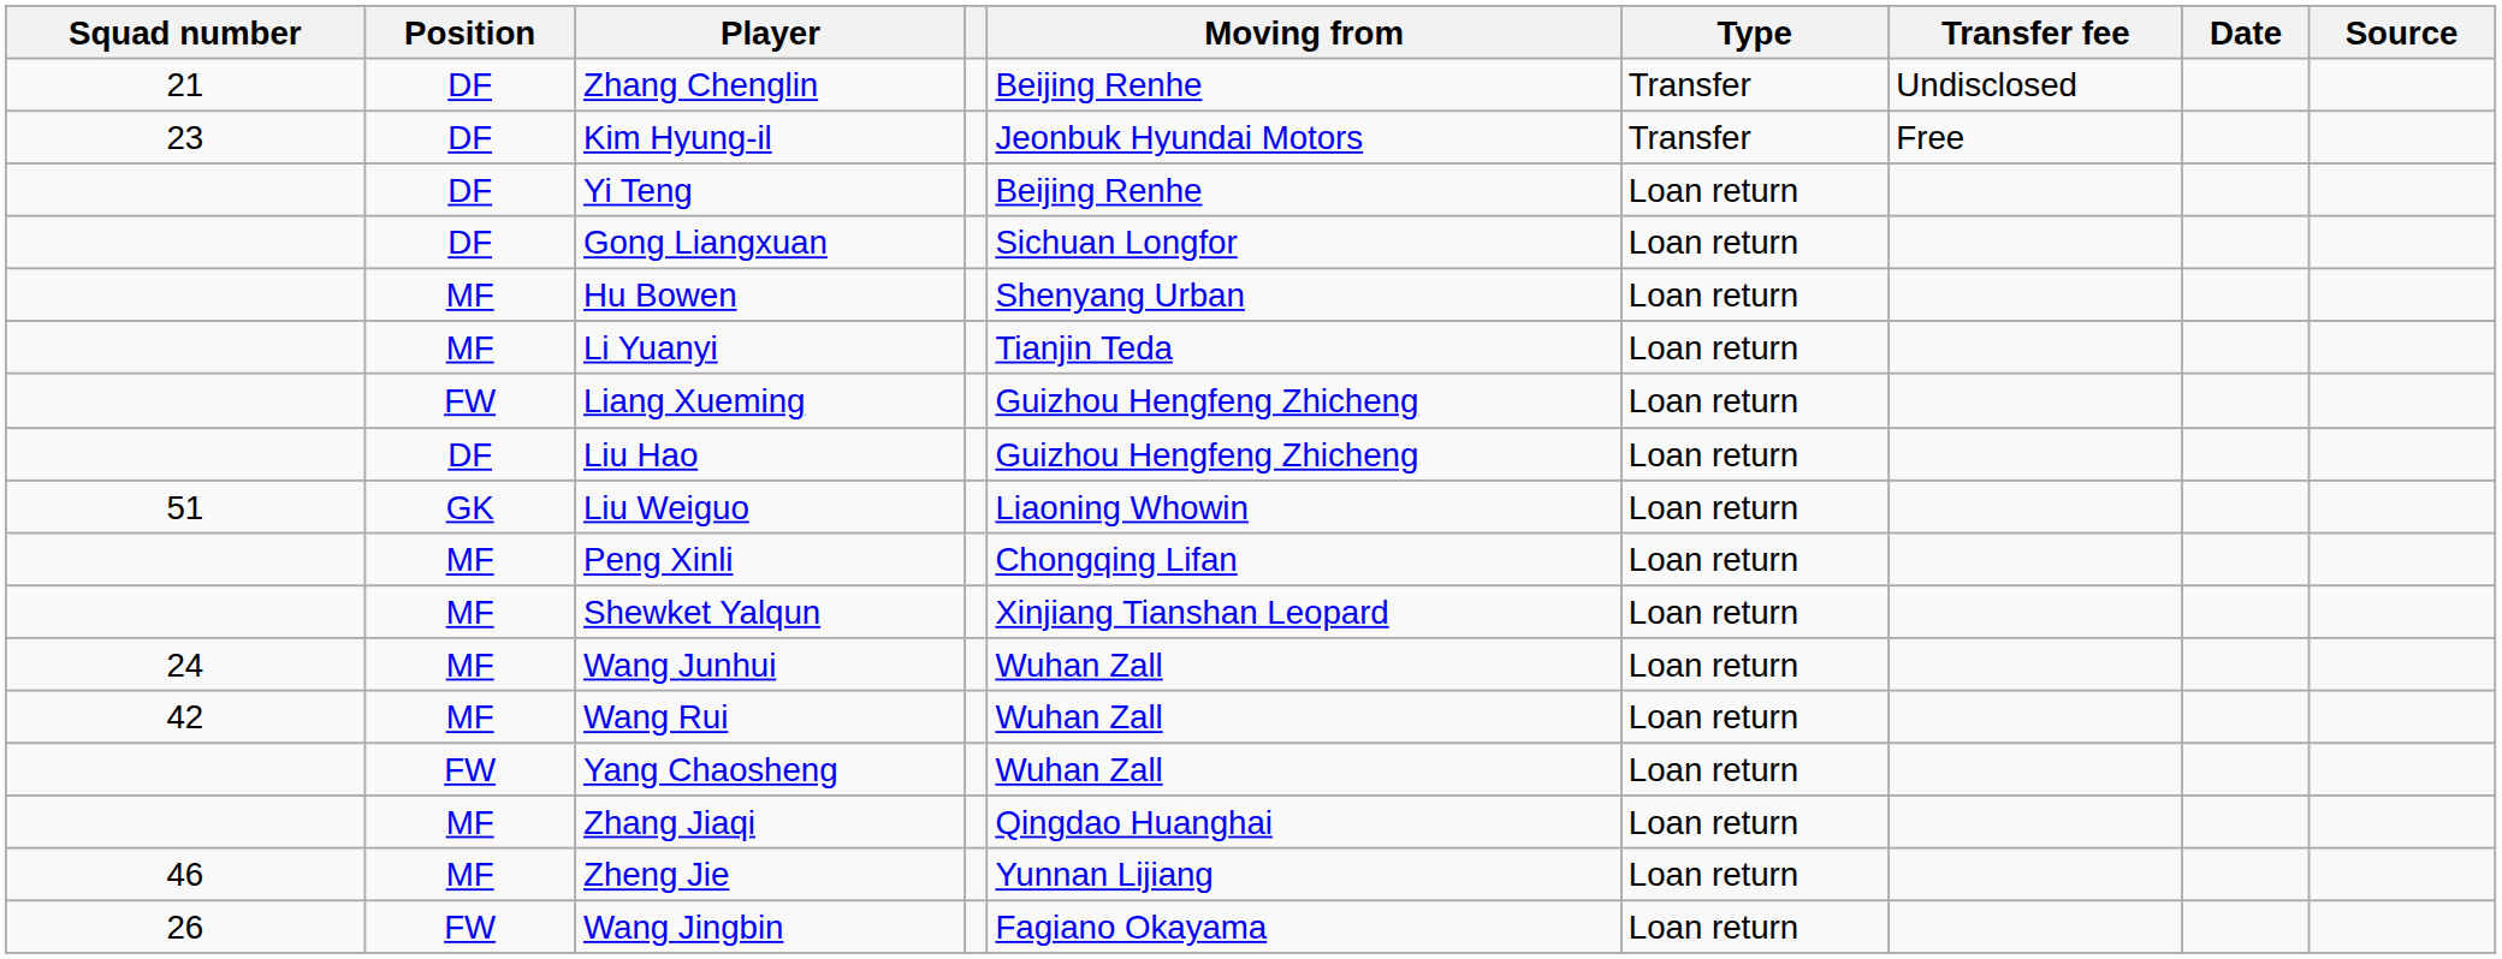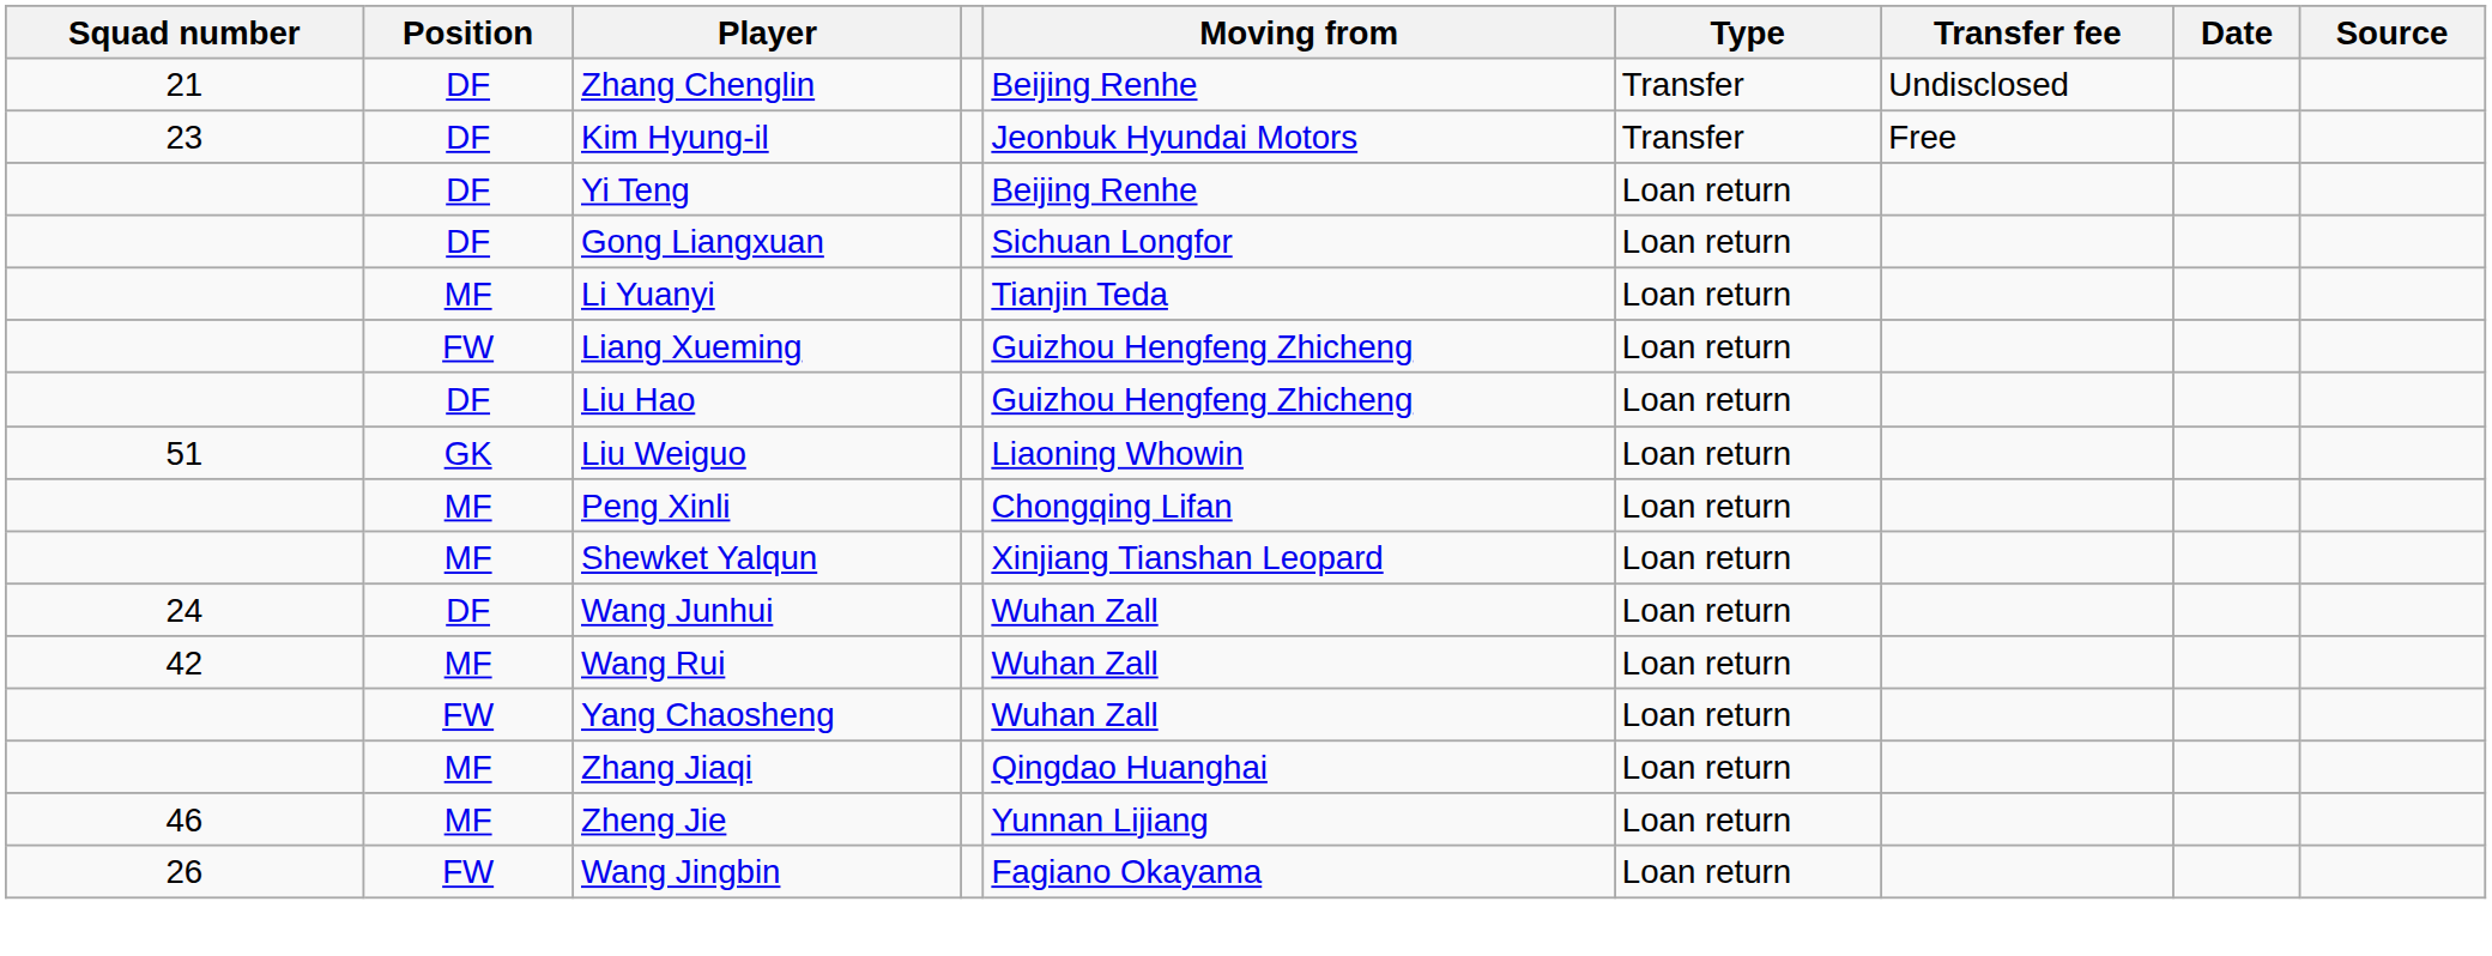 <table class="wikitable sortable" style="width:90%; text-align:left; font-size:95%;">
 <tr>
 <th>Squad number</th>
 <th>Position</th>
 <th>Player</th>
 <th></th>
 <th>Moving from</th>
 <th>Type</th>
 <th>Transfer fee</th>
 <th>Date</th>
 <th>Source</th>
 </tr>
 <tr>
 <td align=center>21</td>
 <td align=center><a href='#'>DF</a></td>
 <td align=left> <a href='#'>Zhang Chenglin</a></td>
 <td align=center></td>
 <td align=left> <a href='#'>Beijing Renhe</a></td>
 <td>Transfer</td>
 <td>Undisclosed</td>
 <td></td>
 <td align=center></td>
 </tr>
 <tr>
 <td align=center>23</td>
 <td align=center><a href='#'>DF</a></td>
 <td align=left> <a href='#'>Kim Hyung-il</a></td>
 <td align=center></td>
 <td align=left> <a href='#'>Jeonbuk Hyundai Motors</a></td>
 <td>Transfer</td>
 <td>Free</td>
 <td></td>
 <td align=center></td>
 </tr>
 <tr>
 <td align=center></td>
 <td align=center><a href='#'>DF</a></td>
 <td align=left> <a href='#'>Yi Teng</a></td>
 <td align=center></td>
 <td align=left> <a href='#'>Beijing Renhe</a></td>
 <td>Loan return</td>
 <td></td>
 <td></td>
 <td align=center></td>
 </tr>
 <tr>
 <td align=center></td>
 <td align=center><a href='#'>DF</a></td>
 <td align=left> <a href='#'>Gong Liangxuan</a></td>
 <td align=center></td>
 <td align=left> <a href='#'>Sichuan Longfor</a></td>
-<td>Loan return</td>
-<td></td>
-<td></td>
-<td align=center></td>
-</tr>
-<tr>
-<td align=center></td>
-<td align=center><a href='#'>MF</a></td>
-<td align=left> <a href='#'>Hu Bowen</a></td>
-<td align=center></td>
-<td align=left> <a href='#'>Shenyang Urban</a></td>
 <td>Loan return</td>
 <td></td>
 <td></td>
 <td align=center></td>
 </tr>
 <tr>
 <td align=center></td>
 <td align=center><a href='#'>MF</a></td>
 <td align=left> <a href='#'>Li Yuanyi</a></td>
 <td align=center></td>
 <td align=left> <a href='#'>Tianjin Teda</a></td>
 <td>Loan return</td>
 <td></td>
 <td></td>
 <td align=center></td>
 </tr>
 <tr>
 <td align=center></td>
 <td align=center><a href='#'>FW</a></td>
 <td align=left> <a href='#'>Liang Xueming</a></td>
 <td align=center></td>
 <td align=left> <a href='#'>Guizhou Hengfeng Zhicheng</a></td>
 <td>Loan return</td>
 <td></td>
 <td></td>
 <td align=center></td>
 </tr>
 <tr>
 <td align=center></td>
 <td align=center><a href='#'>DF</a></td>
 <td align=left> <a href='#'>Liu Hao</a></td>
 <td align=center></td>
 <td align=left> <a href='#'>Guizhou Hengfeng Zhicheng</a></td>
 <td>Loan return</td>
 <td></td>
 <td></td>
 <td align=center></td>
 </tr>
 <tr>
 <td align=center>51</td>
 <td align=center><a href='#'>GK</a></td>
 <td align=left> <a href='#'>Liu Weiguo</a></td>
 <td align=center></td>
 <td align=left> <a href='#'>Liaoning Whowin</a></td>
 <td>Loan return</td>
 <td></td>
 <td></td>
 <td align=center></td>
 </tr>
 <tr>
 <td align=center></td>
 <td align=center><a href='#'>MF</a></td>
 <td align=left> <a href='#'>Peng Xinli</a></td>
 <td align=center></td>
 <td align=left> <a href='#'>Chongqing Lifan</a></td>
 <td>Loan return</td>
 <td></td>
 <td></td>
 <td align=center></td>
 </tr>
 <tr>
 <td align=center></td>
 <td align=center><a href='#'>MF</a></td>
 <td align=left> <a href='#'>Shewket Yalqun</a></td>
 <td align=center></td>
 <td align=left> <a href='#'>Xinjiang Tianshan Leopard</a></td>
 <td>Loan return</td>
 <td></td>
 <td></td>
 <td align=center></td>
 </tr>
 <tr>
 <td align=center>24</td>
-<td align=center><a href='#'>MF</a></td>
+<td align=center><a href='#'>DF</a></td>
 <td align=left> <a href='#'>Wang Junhui</a></td>
 <td align=center></td>
 <td align=left> <a href='#'>Wuhan Zall</a></td>
 <td>Loan return</td>
 <td></td>
 <td></td>
 <td align=center></td>
 </tr>
 <tr>
 <td align=center>42</td>
 <td align=center><a href='#'>MF</a></td>
 <td align=left> <a href='#'>Wang Rui</a></td>
 <td align=center></td>
 <td align=left> <a href='#'>Wuhan Zall</a></td>
 <td>Loan return</td>
 <td></td>
 <td></td>
 <td align=center></td>
 </tr>
 <tr>
 <td align=center></td>
 <td align=center><a href='#'>FW</a></td>
 <td align=left> <a href='#'>Yang Chaosheng</a></td>
 <td align=center></td>
 <td align=left> <a href='#'>Wuhan Zall</a></td>
 <td>Loan return</td>
 <td></td>
 <td></td>
 <td align=center></td>
 </tr>
 <tr>
 <td align=center></td>
 <td align=center><a href='#'>MF</a></td>
 <td align=left> <a href='#'>Zhang Jiaqi</a></td>
 <td align=center></td>
 <td align=left> <a href='#'>Qingdao Huanghai</a></td>
 <td>Loan return</td>
 <td></td>
 <td></td>
 <td align=center></td>
 </tr>
 <tr>
 <td align=center>46</td>
 <td align=center><a href='#'>MF</a></td>
 <td align=left> <a href='#'>Zheng Jie</a></td>
 <td align=center></td>
 <td align=left> <a href='#'>Yunnan Lijiang</a></td>
 <td>Loan return</td>
 <td></td>
 <td></td>
 <td align=center></td>
 </tr>
 <tr>
 <td align=center>26</td>
 <td align=center><a href='#'>FW</a></td>
 <td align=left> <a href='#'>Wang Jingbin</a></td>
 <td align=center></td>
 <td align=left> <a href='#'>Fagiano Okayama</a></td>
 <td>Loan return</td>
 <td></td>
 <td></td>
 <td align=center></td>
 </tr>
 </table>
